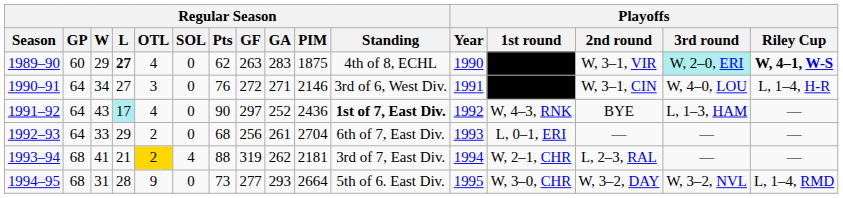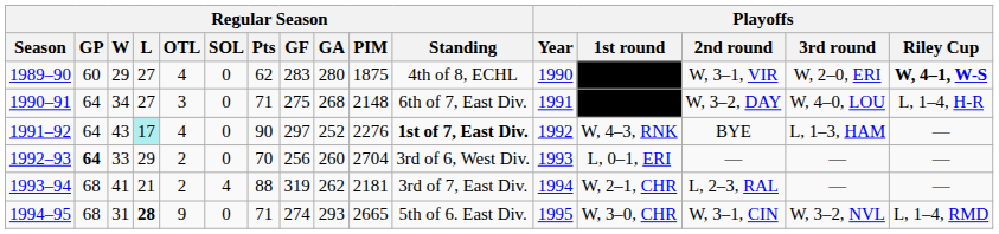 <table class="wikitable" style="text-align:center">
 <tr>
 <th colspan=11>Regular Season</th>
 <th colspan=5>Playoffs</th>
 </tr>
 <tr>
 <th>Season</th>
 <th>GP</th>
 <th>W</th>
 <th>L</th>
 <th>OTL</th>
 <th>SOL</th>
 <th>Pts</th>
 <th>GF</th>
 <th>GA</th>
 <th>PIM</th>
 <th>Standing</th>
 <th>Year</th>
 <th>1st round</th>
 <th>2nd round</th>
 <th>3rd round</th>
 <th>Riley Cup</th>
 </tr>
 <tr>
 <td><a href='#'>1989–90</a></td>
 <td>60</td>
 <td>29</td>
-<td><strong>27</strong></td>
+<td>27</td>
 <td>4</td>
 <td>0</td>
 <td>62</td>
-<td>263</td>
 <td>283</td>
+<td>280</td>
 <td>1875</td>
 <td>4th of 8, ECHL</td>
 <td><a href='#'>1990</a></td>
 <td bgcolor=#000000>—</td>
 <td>W, 3–1, <a href='#'>VIR</a></td>
-<td style="background: paleturquoise;">W, 2–0, <a href='#'>ERI</a></td>
+<td>W, 2–0, <a href='#'>ERI</a></td>
 <td><strong>W, 4–1, <a href='#'>W-S</a></strong></td>
 </tr>
 <tr>
 <td><a href='#'>1990–91</a></td>
 <td>64</td>
 <td>34</td>
 <td>27</td>
 <td>3</td>
 <td>0</td>
-<td>76</td>
-<td>272</td>
-<td>271</td>
-<td>2146</td>
-<td>3rd of 6, West Div.</td>
+<td>71</td>
+<td>275</td>
+<td>268</td>
+<td>2148</td>
+<td>6th of 7, East Div.</td>
 <td><a href='#'>1991</a></td>
 <td bgcolor=#000000>—</td>
-<td>W, 3–1, <a href='#'>CIN</a></td>
+<td>W, 3–2, <a href='#'>DAY</a></td>
 <td>W, 4–0, <a href='#'>LOU</a></td>
 <td>L, 1–4, <a href='#'>H-R</a></td>
 </tr>
 <tr>
 <td><a href='#'>1991–92</a></td>
 <td>64</td>
 <td>43</td>
 <td style="background: paleturquoise;">17</td>
 <td>4</td>
 <td>0</td>
 <td>90</td>
 <td>297</td>
 <td>252</td>
-<td>2436</td>
+<td>2276</td>
 <td><strong>1st of 7, East Div.</strong></td>
 <td><a href='#'>1992</a></td>
 <td>W, 4–3, <a href='#'>RNK</a></td>
 <td>BYE</td>
 <td>L, 1–3, <a href='#'>HAM</a></td>
 <td>—</td>
 </tr>
 <tr>
 <td><a href='#'>1992–93</a></td>
-<td>64</td>
+<td><strong>64</strong></td>
 <td>33</td>
 <td>29</td>
 <td>2</td>
 <td>0</td>
-<td>68</td>
+<td>70</td>
 <td>256</td>
-<td>261</td>
+<td>260</td>
 <td>2704</td>
-<td>6th of 7, East Div.</td>
+<td>3rd of 6, West Div.</td>
 <td><a href='#'>1993</a></td>
 <td>L, 0–1, <a href='#'>ERI</a></td>
 <td>—</td>
 <td>—</td>
 <td>—</td>
 </tr>
 <tr>
 <td><a href='#'>1993–94</a></td>
 <td>68</td>
 <td>41</td>
 <td>21</td>
-<td style="background: gold;">2</td>
+<td>2</td>
 <td>4</td>
 <td>88</td>
 <td>319</td>
 <td>262</td>
 <td>2181</td>
 <td>3rd of 7, East Div.</td>
 <td><a href='#'>1994</a></td>
 <td>W, 2–1, <a href='#'>CHR</a></td>
 <td>L, 2–3, <a href='#'>RAL</a></td>
 <td>—</td>
 <td>—</td>
 </tr>
 <tr>
 <td><a href='#'>1994–95</a></td>
 <td>68</td>
 <td>31</td>
-<td>28</td>
+<td><strong>28</strong></td>
 <td>9</td>
 <td>0</td>
-<td>73</td>
-<td>277</td>
+<td>71</td>
+<td>274</td>
 <td>293</td>
-<td>2664</td>
+<td>2665</td>
 <td>5th of 6. East Div.</td>
 <td><a href='#'>1995</a></td>
 <td>W, 3–0, <a href='#'>CHR</a></td>
-<td>W, 3–2, <a href='#'>DAY</a></td>
+<td>W, 3–1, <a href='#'>CIN</a></td>
 <td>W, 3–2, <a href='#'>NVL</a></td>
 <td>L, 1–4, <a href='#'>RMD</a></td>
 </tr>
 </table>
